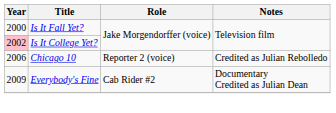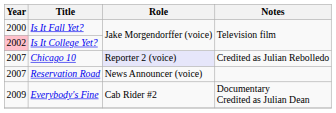 <table class="wikitable sortable">
 <tr>
 <th>Year</th>
 <th>Title</th>
 <th>Role</th>
 <th>Notes</th>
 </tr>
 <tr>
 <td>2000</td>
 <td><em><a href='#'>Is It Fall Yet?</a></em></td>
 <td rowspan="2">Jake Morgendorffer (voice)</td>
 <td rowspan="2">Television film</td>
 </tr>
 <tr>
 <td style="background: pink;">2002</td>
 <td><em><a href='#'>Is It College Yet?</a></em></td>
 </tr>
 <tr>
-<td>2006</td>
+<td>2007</td>
 <td><em><a href='#'>Chicago 10</a></em></td>
-<td>Reporter 2 (voice)</td>
+<td style="background: lavender;">Reporter 2 (voice)</td>
 <td>Credited as Julian Rebolledo</td>
+</tr>
+<tr>
+<td>2007</td>
+<td><em><a href='#'>Reservation Road</a></em></td>
+<td>News Announcer (voice)</td>
+<td></td>
 </tr>
 <tr>
 <td>2009</td>
 <td><em><a href='#'>Everybody's Fine</a></em></td>
 <td>Cab Rider #2</td>
 <td>Documentary<br>Credited as Julian Dean</td>
 </tr>
 <tr>
 </tr>
 </table>
